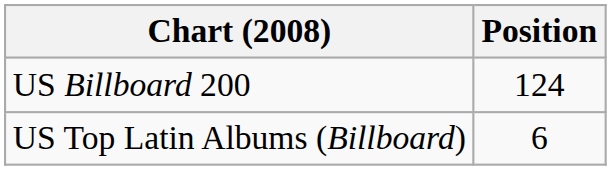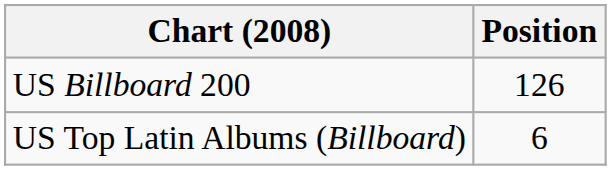 <table class="wikitable sortable">
 <tr>
 <th>Chart (2008)</th>
 <th>Position</th>
 </tr>
 <tr>
 <td>US <em>Billboard</em> 200</td>
-<td align="center">124</td>
+<td align="center">126</td>
 </tr>
 <tr>
 <td>US Top Latin Albums (<em>Billboard</em>)</td>
 <td align="center">6</td>
 </tr>
 </table>
